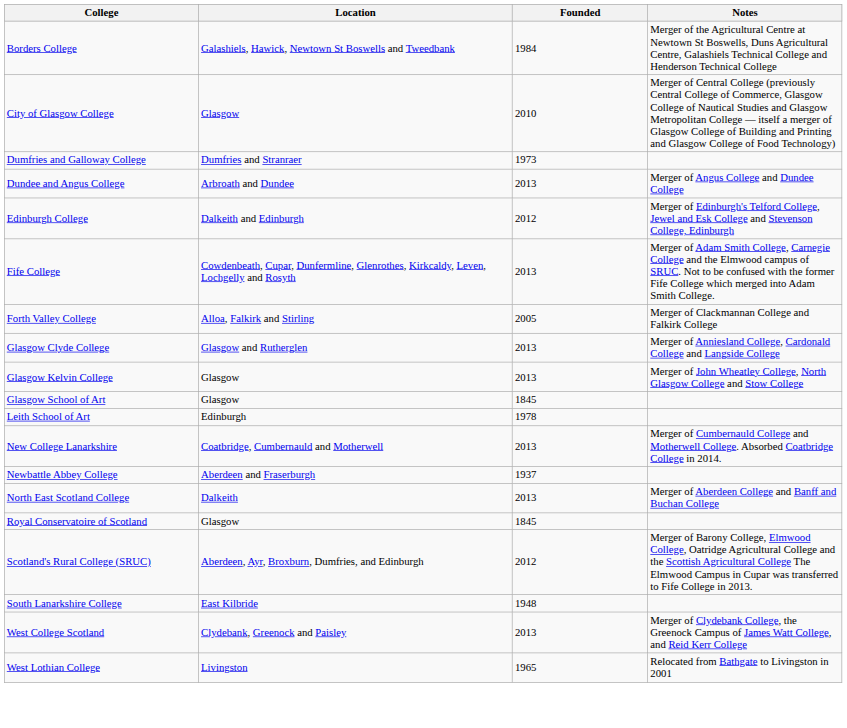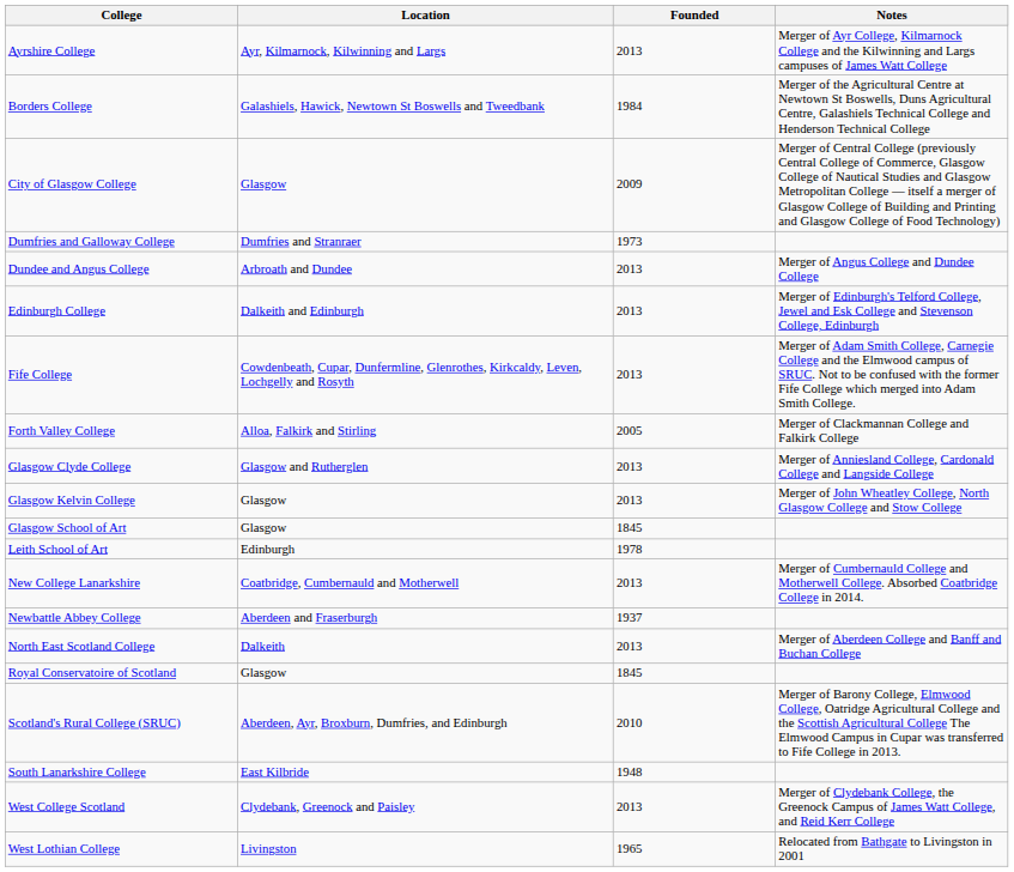 <table class="wikitable sortable" width="99%">
 <tr bgcolor=cccccc>
 <th width="90">College</th>
 <th width="150">Location</th>
 <th width="30">Founded</th>
 <th width="90">Notes</th>
+</tr>
+<tr>
+<td><a href='#'>Ayrshire College</a></td>
+<td><a href='#'>Ayr</a>, <a href='#'>Kilmarnock</a>, <a href='#'>Kilwinning</a> and <a href='#'>Largs</a></td>
+<td>2013</td>
+<td>Merger of <a href='#'>Ayr College</a>, <a href='#'>Kilmarnock College</a> and the Kilwinning and Largs campuses of <a href='#'>James Watt College</a></td>
 </tr>
 <tr>
 <td><a href='#'>Borders College</a></td>
 <td><a href='#'>Galashiels</a>, <a href='#'>Hawick</a>, <a href='#'>Newtown St Boswells</a> and <a href='#'>Tweedbank</a></td>
 <td>1984</td>
 <td>Merger of the Agricultural Centre at Newtown St Boswells, Duns Agricultural Centre, Galashiels Technical College and Henderson Technical College</td>
 </tr>
 <tr>
 <td><a href='#'>City of Glasgow College</a></td>
 <td><a href='#'>Glasgow</a></td>
-<td>2010</td>
+<td>2009</td>
 <td>Merger of Central College (previously Central College of Commerce, Glasgow College of Nautical Studies and Glasgow Metropolitan College — itself a merger of Glasgow College of Building and Printing and Glasgow College of Food Technology)</td>
 </tr>
 <tr>
 <td><a href='#'>Dumfries and Galloway College</a></td>
 <td><a href='#'>Dumfries</a> and <a href='#'>Stranraer</a></td>
 <td>1973</td>
 <td></td>
 </tr>
 <tr>
 <td><a href='#'>Dundee and Angus College</a></td>
 <td><a href='#'>Arbroath</a> and <a href='#'>Dundee</a></td>
 <td>2013</td>
 <td>Merger of <a href='#'>Angus College</a> and <a href='#'>Dundee College</a></td>
 </tr>
 <tr>
 <td><a href='#'>Edinburgh College</a></td>
 <td><a href='#'>Dalkeith</a> and <a href='#'>Edinburgh</a></td>
-<td>2012</td>
+<td>2013</td>
 <td>Merger of <a href='#'>Edinburgh's Telford College</a>, <a href='#'>Jewel and Esk College</a> and <a href='#'>Stevenson College, Edinburgh</a></td>
 </tr>
 <tr>
 <td><a href='#'>Fife College</a></td>
 <td><a href='#'>Cowdenbeath</a>, <a href='#'>Cupar</a>, <a href='#'>Dunfermline</a>, <a href='#'>Glenrothes</a>, <a href='#'>Kirkcaldy</a>, <a href='#'>Leven</a>, <a href='#'>Lochgelly</a> and <a href='#'>Rosyth</a></td>
 <td>2013</td>
 <td>Merger of <a href='#'>Adam Smith College</a>, <a href='#'>Carnegie College</a> and the Elmwood campus of <a href='#'>SRUC</a>. Not to be confused with the former Fife College which merged into Adam Smith College.</td>
 </tr>
 <tr>
 <td><a href='#'>Forth Valley College</a></td>
 <td><a href='#'>Alloa</a>, <a href='#'>Falkirk</a> and <a href='#'>Stirling</a></td>
 <td>2005</td>
 <td>Merger of Clackmannan College and Falkirk College</td>
 </tr>
 <tr>
 <td><a href='#'>Glasgow Clyde College</a></td>
 <td><a href='#'>Glasgow</a> and <a href='#'>Rutherglen</a></td>
 <td>2013</td>
 <td>Merger of <a href='#'>Anniesland College</a>, <a href='#'>Cardonald College</a> and <a href='#'>Langside College</a></td>
 </tr>
 <tr>
 <td><a href='#'>Glasgow Kelvin College</a></td>
 <td>Glasgow</td>
 <td>2013</td>
 <td>Merger of <a href='#'>John Wheatley College</a>, <a href='#'>North Glasgow College</a>  and <a href='#'>Stow College</a></td>
 </tr>
 <tr>
 <td><a href='#'>Glasgow School of Art</a></td>
 <td>Glasgow</td>
 <td>1845</td>
 <td></td>
 </tr>
 <tr>
 <td><a href='#'>Leith School of Art</a></td>
 <td>Edinburgh</td>
 <td>1978</td>
 <td></td>
 </tr>
 <tr>
 <td><a href='#'>New College Lanarkshire</a></td>
 <td><a href='#'>Coatbridge</a>, <a href='#'>Cumbernauld</a> and <a href='#'>Motherwell</a></td>
 <td>2013</td>
 <td>Merger of <a href='#'>Cumbernauld College</a> and <a href='#'>Motherwell College</a>. Absorbed <a href='#'>Coatbridge College</a> in 2014.</td>
 </tr>
 <tr>
 <td><a href='#'>Newbattle Abbey College</a></td>
 <td><a href='#'>Aberdeen</a> and  <a href='#'>Fraserburgh</a></td>
 <td>1937</td>
 <td></td>
 </tr>
 <tr>
 <td><a href='#'>North East Scotland College</a></td>
 <td><a href='#'>Dalkeith</a></td>
 <td>2013</td>
 <td>Merger of <a href='#'>Aberdeen College</a> and <a href='#'>Banff and Buchan College</a></td>
 </tr>
 <tr>
 <td><a href='#'>Royal Conservatoire of Scotland</a></td>
 <td>Glasgow</td>
 <td>1845</td>
 <td></td>
 </tr>
 <tr>
 <td><a href='#'>Scotland's Rural College (SRUC)</a></td>
 <td><a href='#'>Aberdeen</a>, <a href='#'>Ayr</a>, <a href='#'>Broxburn</a>, Dumfries, and Edinburgh</td>
-<td>2012</td>
+<td>2010</td>
 <td>Merger of Barony College, <a href='#'>Elmwood College</a>, Oatridge Agricultural College and the <a href='#'>Scottish Agricultural College</a> The Elmwood Campus in Cupar was transferred to Fife College in 2013.</td>
 </tr>
 <tr>
 <td><a href='#'>South Lanarkshire College</a></td>
 <td><a href='#'>East Kilbride</a></td>
 <td>1948</td>
 <td></td>
 </tr>
 <tr>
 <td><a href='#'>West College Scotland</a></td>
 <td><a href='#'>Clydebank</a>, <a href='#'>Greenock</a> and <a href='#'>Paisley</a></td>
 <td>2013</td>
 <td>Merger of  <a href='#'>Clydebank College</a>, the Greenock Campus of <a href='#'>James Watt College</a>, and <a href='#'>Reid Kerr College</a></td>
 </tr>
 <tr>
 <td><a href='#'>West Lothian College</a></td>
 <td><a href='#'>Livingston</a></td>
 <td>1965</td>
 <td>Relocated from <a href='#'>Bathgate</a> to Livingston in 2001</td>
 </tr>
 </table>
